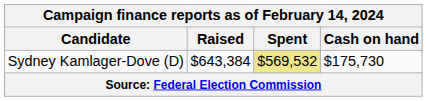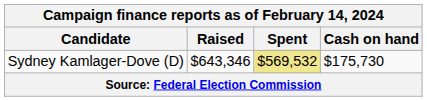 <table class="wikitable sortable">
 <tr>
 <th colspan=4>Campaign finance reports as of February 14, 2024</th>
 </tr>
 <tr style="text-align:center;">
 <th>Candidate</th>
 <th>Raised</th>
 <th>Spent</th>
 <th>Cash on hand</th>
 </tr>
 <tr>
 <td>Sydney Kamlager-Dove (D)</td>
-<td>$643,384</td>
+<td>$643,346</td>
 <td style="background: khaki;">$569,532</td>
 <td>$175,730</td>
 </tr>
 <tr>
 <th colspan="4"><small>Source: <a href='#'>Federal Election Commission</a></small></th>
 </tr>
 </table>
